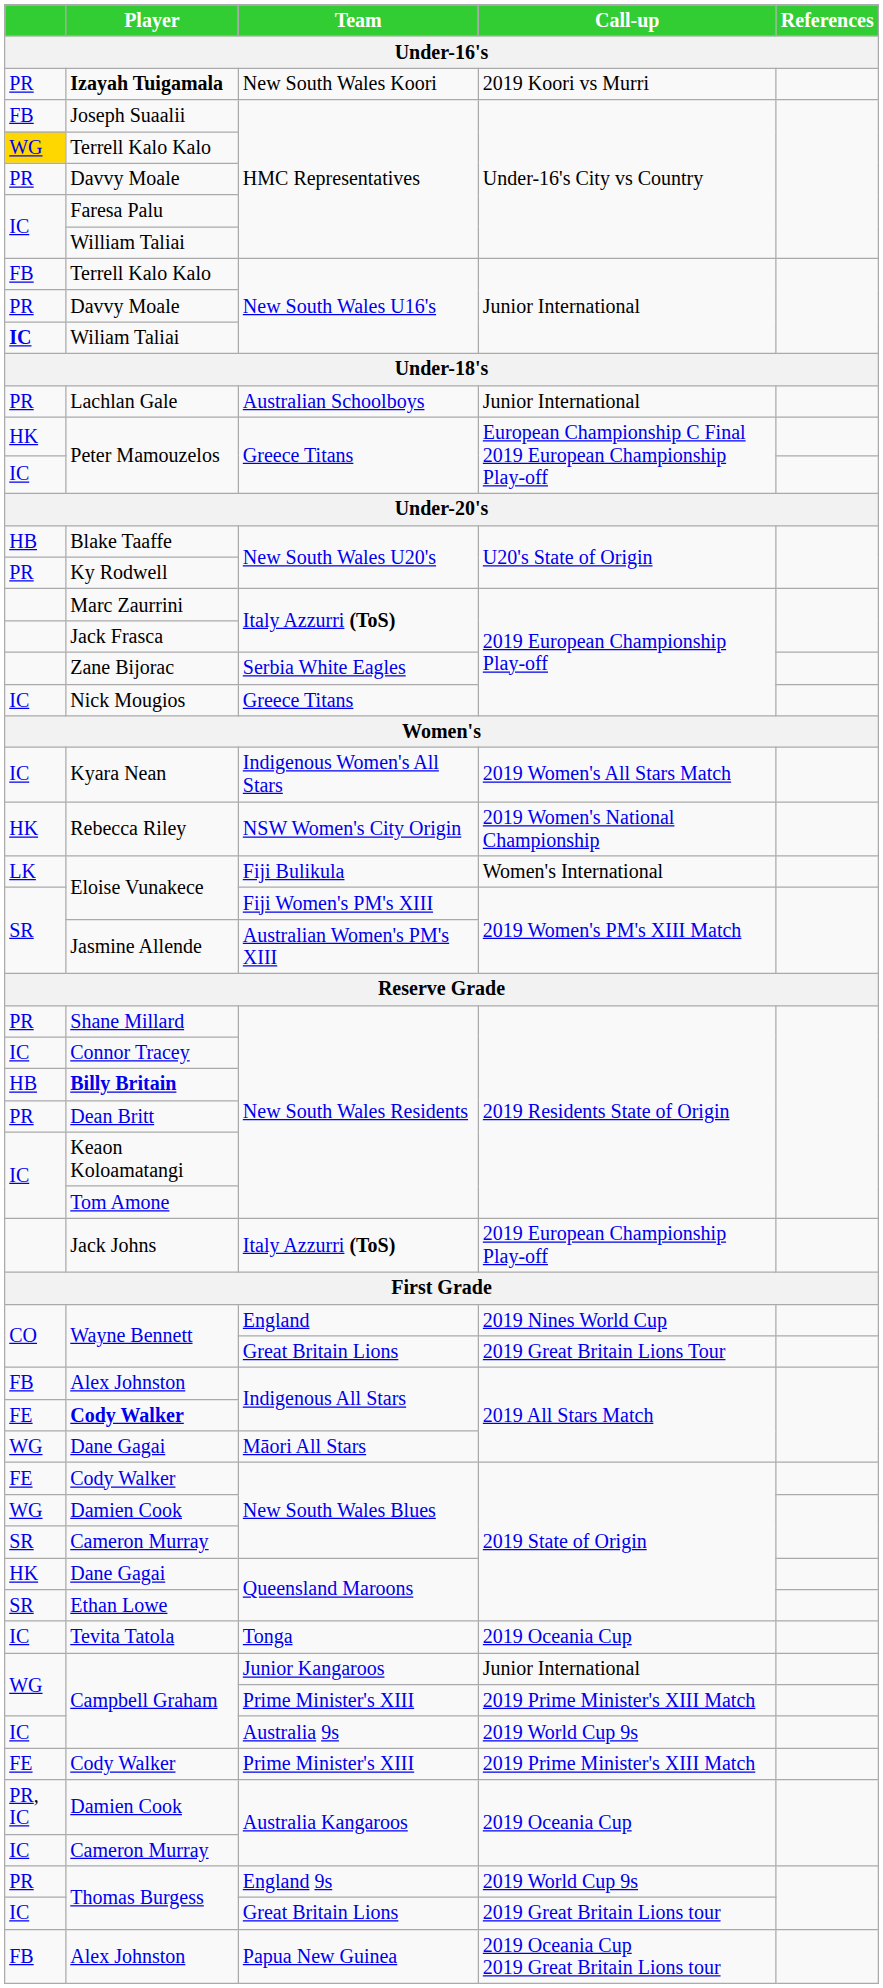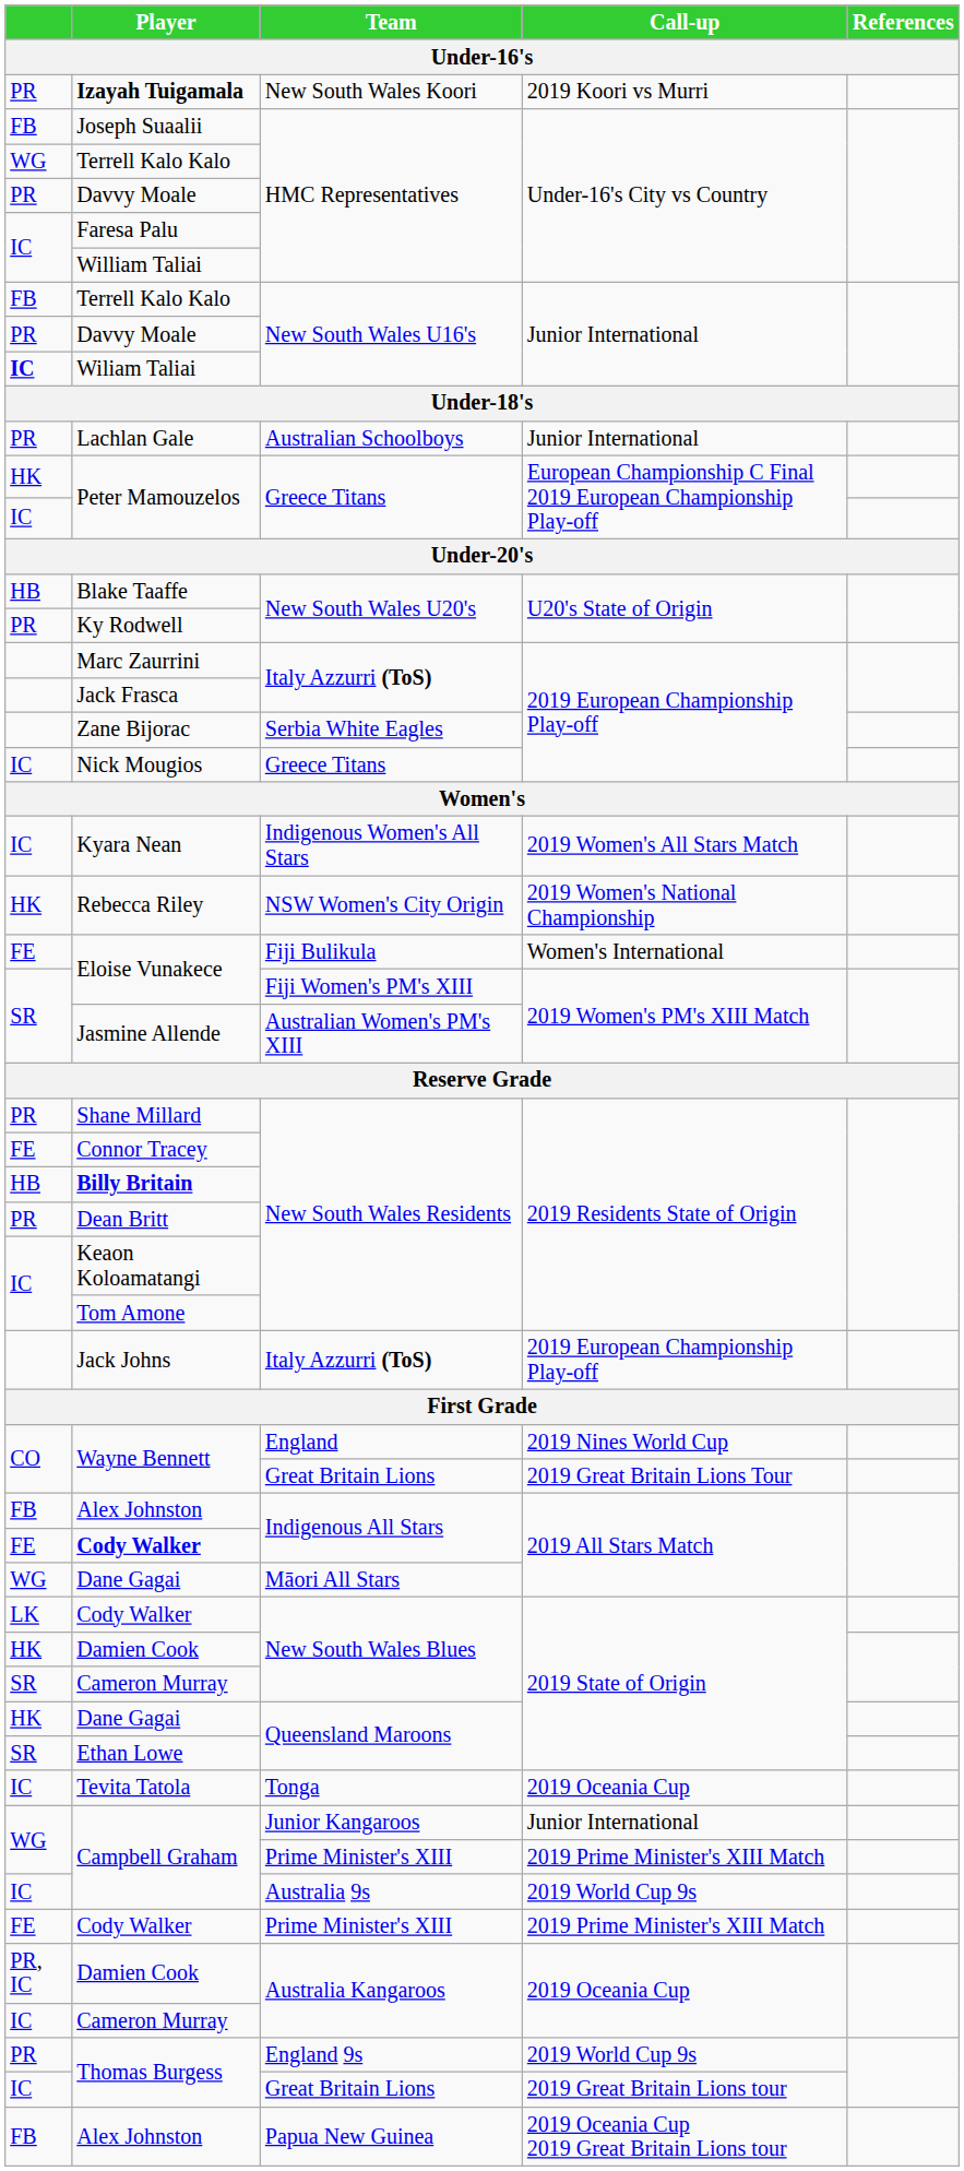 <table class="wikitable" style="width:700px;">
 <tr>
 <th style="background:limegreen; color:white; text-align:center;"></th>
 <th style="background:limegreen; color:white; text-align:center;">Player</th>
 <th style="background:limegreen; color:white; text-align:center;">Team</th>
 <th style="background:limegreen; color:white; text-align:center;">Call-up</th>
 <th style="background:limegreen; color:white; text-align:center;">References</th>
 </tr>
 <tr>
 <th colspan="5">Under-16's</th>
 </tr>
 <tr>
 <td><a href='#'>PR</a></td>
 <td><strong>Izayah Tuigamala</strong></td>
 <td> New South Wales Koori</td>
 <td>2019 Koori vs Murri</td>
 <td></td>
 </tr>
 <tr>
 <td><a href='#'>FB</a></td>
 <td>Joseph Suaalii</td>
 <td rowspan="5"> HMC Representatives</td>
 <td rowspan="5">Under-16's City vs Country</td>
 <td rowspan="5"></td>
 </tr>
 <tr>
-<td style="background: gold;"><a href='#'>WG</a></td>
+<td><a href='#'>WG</a></td>
 <td>Terrell Kalo Kalo</td>
 </tr>
 <tr>
 <td><a href='#'>PR</a></td>
 <td>Davvy Moale</td>
 </tr>
 <tr>
 <td rowspan="2"><a href='#'>IC</a></td>
 <td>Faresa Palu</td>
 </tr>
 <tr>
 <td>William Taliai</td>
 </tr>
 <tr>
 <td><a href='#'>FB</a></td>
 <td>Terrell Kalo Kalo</td>
 <td rowspan="3"> <a href='#'>New South Wales U16's</a></td>
 <td rowspan="3">Junior International</td>
 <td rowspan="3"></td>
 </tr>
 <tr>
 <td><a href='#'>PR</a></td>
 <td>Davvy Moale</td>
 </tr>
 <tr>
 <td><strong><a href='#'>IC</a></strong></td>
 <td>Wiliam Taliai</td>
 </tr>
 <tr>
 <th colspan="5">Under-18's</th>
 </tr>
 <tr>
 <td><a href='#'>PR</a></td>
 <td>Lachlan Gale</td>
 <td> <a href='#'>Australian Schoolboys</a></td>
 <td>Junior International</td>
 <td></td>
 </tr>
 <tr>
 <td><a href='#'>HK</a></td>
 <td rowspan="2">Peter Mamouzelos</td>
 <td rowspan="2"> <a href='#'>Greece Titans</a></td>
 <td rowspan="2"><a href='#'>European Championship C Final</a><br><a href='#'>2019 European Championship Play-off</a></td>
 <td></td>
 </tr>
 <tr>
 <td><a href='#'>IC</a></td>
 <td></td>
 </tr>
 <tr>
 <th colspan="5">Under-20's</th>
 </tr>
 <tr>
 <td><a href='#'>HB</a></td>
 <td>Blake Taaffe</td>
 <td rowspan="2"> <a href='#'>New South Wales U20's</a></td>
 <td rowspan="2"><a href='#'>U20's State of Origin</a></td>
 <td rowspan="2"></td>
 </tr>
 <tr>
 <td><a href='#'>PR</a></td>
 <td>Ky Rodwell</td>
 </tr>
 <tr>
 <td></td>
 <td>Marc Zaurrini</td>
 <td rowspan="2"> <a href='#'>Italy Azzurri</a> <strong>(ToS)</strong></td>
 <td rowspan="4"><a href='#'>2019 European Championship Play-off</a></td>
 <td rowspan="2"></td>
 </tr>
 <tr>
 <td></td>
 <td>Jack Frasca</td>
 </tr>
 <tr>
 <td></td>
 <td>Zane Bijorac</td>
 <td> <a href='#'>Serbia White Eagles</a></td>
 <td></td>
 </tr>
 <tr>
 <td><a href='#'>IC</a></td>
 <td>Nick Mougios</td>
 <td> <a href='#'>Greece Titans</a></td>
 <td></td>
 </tr>
 <tr>
 <th colspan="5">Women's</th>
 </tr>
 <tr>
 <td><a href='#'>IC</a></td>
 <td>Kyara Nean</td>
 <td> <a href='#'>Indigenous Women's All Stars</a></td>
 <td><a href='#'>2019 Women's All Stars Match</a></td>
 <td></td>
 </tr>
 <tr>
 <td><a href='#'>HK</a></td>
 <td>Rebecca Riley</td>
 <td> <a href='#'>NSW Women's City Origin</a></td>
 <td><a href='#'>2019 Women's National Championship</a></td>
 <td></td>
 </tr>
 <tr>
-<td><a href='#'>LK</a></td>
+<td><a href='#'>FE</a></td>
 <td rowspan="2">Eloise Vunakece</td>
 <td> <a href='#'>Fiji Bulikula</a></td>
 <td>Women's International</td>
 <td></td>
 </tr>
 <tr>
 <td rowspan="2"><a href='#'>SR</a></td>
 <td> <a href='#'>Fiji Women's PM's XIII</a></td>
 <td rowspan="2"><a href='#'>2019 Women's PM's XIII Match</a></td>
 <td rowspan="2"></td>
 </tr>
 <tr>
 <td>Jasmine Allende</td>
 <td> <a href='#'>Australian Women's PM's XIII</a></td>
 </tr>
 <tr>
 <th colspan="5">Reserve Grade</th>
 </tr>
 <tr>
 <td><a href='#'>PR</a></td>
 <td><a href='#'>Shane Millard</a></td>
 <td rowspan="6"> <a href='#'>New South Wales Residents</a></td>
 <td rowspan="6"><a href='#'>2019 Residents State of Origin</a></td>
 <td rowspan="6"></td>
 </tr>
 <tr>
-<td><a href='#'>IC</a></td>
+<td><a href='#'>FE</a></td>
 <td><a href='#'>Connor Tracey</a></td>
 </tr>
 <tr>
 <td><a href='#'>HB</a></td>
 <td><a href='#'><strong>Billy Britain</strong></a></td>
 </tr>
 <tr>
 <td><a href='#'>PR</a></td>
 <td><a href='#'>Dean Britt</a></td>
 </tr>
 <tr>
 <td rowspan="2"><a href='#'>IC</a></td>
 <td>Keaon Koloamatangi</td>
 </tr>
 <tr>
 <td><a href='#'>Tom Amone</a></td>
 </tr>
 <tr>
 <td></td>
 <td>Jack Johns</td>
 <td> <a href='#'>Italy Azzurri</a> <strong>(ToS)</strong></td>
 <td><a href='#'>2019 European Championship Play-off</a></td>
 <td></td>
 </tr>
 <tr>
 <th colspan="5">First Grade</th>
 </tr>
 <tr>
 <td rowspan="2"><a href='#'>CO</a></td>
 <td rowspan="2"><a href='#'>Wayne Bennett</a></td>
 <td> <a href='#'>England</a></td>
 <td><a href='#'>2019 Nines World Cup</a></td>
 <td></td>
 </tr>
 <tr>
 <td> <a href='#'>Great Britain Lions</a></td>
 <td><a href='#'>2019 Great Britain Lions Tour</a></td>
 <td></td>
 </tr>
 <tr>
 <td><a href='#'>FB</a></td>
 <td><a href='#'>Alex Johnston</a></td>
 <td rowspan="2"> <a href='#'>Indigenous All Stars</a></td>
 <td rowspan="3"><a href='#'>2019 All Stars Match</a></td>
 <td rowspan="3"></td>
 </tr>
 <tr>
 <td><a href='#'>FE</a></td>
 <td><a href='#'><strong>Cody Walker</strong></a></td>
 </tr>
 <tr>
 <td><a href='#'>WG</a></td>
 <td><a href='#'>Dane Gagai</a></td>
 <td> <a href='#'>Māori All Stars</a></td>
 </tr>
 <tr>
-<td><a href='#'>FE</a></td>
+<td><a href='#'>LK</a></td>
 <td><a href='#'>Cody Walker</a></td>
 <td rowspan="3"> <a href='#'>New South Wales Blues</a></td>
 <td rowspan="5"><a href='#'>2019 State of Origin</a></td>
 <td></td>
 </tr>
 <tr>
-<td><a href='#'>WG</a></td>
+<td><a href='#'>HK</a></td>
 <td><a href='#'>Damien Cook</a></td>
 <td rowspan="2"></td>
 </tr>
 <tr>
 <td><a href='#'>SR</a></td>
 <td><a href='#'>Cameron Murray</a></td>
 </tr>
 <tr>
 <td><a href='#'>HK</a></td>
 <td><a href='#'>Dane Gagai</a></td>
 <td rowspan="2"> <a href='#'>Queensland Maroons</a></td>
 <td></td>
 </tr>
 <tr>
 <td><a href='#'>SR</a></td>
 <td><a href='#'>Ethan Lowe</a></td>
 <td></td>
 </tr>
 <tr>
 <td><a href='#'>IC</a></td>
 <td><a href='#'>Tevita Tatola</a></td>
 <td> <a href='#'>Tonga</a></td>
 <td><a href='#'>2019 Oceania Cup</a></td>
 <td></td>
 </tr>
 <tr>
 <td rowspan="2"><a href='#'>WG</a></td>
 <td rowspan="3"><a href='#'>Campbell Graham</a></td>
 <td> <a href='#'>Junior Kangaroos</a></td>
 <td>Junior International</td>
 <td></td>
 </tr>
 <tr>
 <td> <a href='#'>Prime Minister's XIII</a></td>
 <td><a href='#'>2019 Prime Minister's XIII Match</a></td>
 <td></td>
 </tr>
 <tr>
 <td><a href='#'>IC</a></td>
 <td> <a href='#'>Australia</a> <a href='#'>9s</a></td>
 <td><a href='#'>2019 World Cup 9s</a></td>
 <td></td>
 </tr>
 <tr>
 <td><a href='#'>FE</a></td>
 <td><a href='#'>Cody Walker</a></td>
 <td> <a href='#'>Prime Minister's XIII</a></td>
 <td><a href='#'>2019 Prime Minister's XIII Match</a></td>
 <td></td>
 </tr>
 <tr>
 <td><a href='#'>PR</a>, <a href='#'>IC</a></td>
 <td><a href='#'>Damien Cook</a></td>
 <td rowspan="2"> <a href='#'>Australia Kangaroos</a></td>
 <td rowspan="2"><a href='#'>2019 Oceania Cup</a></td>
 <td rowspan="2"></td>
 </tr>
 <tr>
 <td><a href='#'>IC</a></td>
 <td><a href='#'>Cameron Murray</a></td>
 </tr>
 <tr>
 <td><a href='#'>PR</a></td>
 <td rowspan="2"><a href='#'>Thomas Burgess</a></td>
 <td> <a href='#'>England</a> <a href='#'>9s</a></td>
 <td><a href='#'>2019 World Cup 9s</a></td>
 <td rowspan="2"></td>
 </tr>
 <tr>
 <td><a href='#'>IC</a></td>
 <td> <a href='#'>Great Britain Lions</a></td>
 <td><a href='#'>2019 Great Britain Lions tour</a></td>
 </tr>
 <tr>
 <td><a href='#'>FB</a></td>
 <td><a href='#'>Alex Johnston</a></td>
 <td> <a href='#'>Papua New Guinea</a></td>
 <td><a href='#'>2019 Oceania Cup</a><br><a href='#'>2019 Great Britain Lions tour</a></td>
 <td></td>
 </tr>
 </table>
